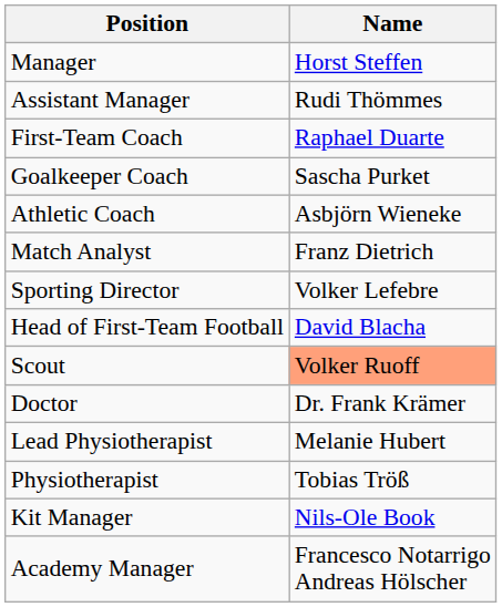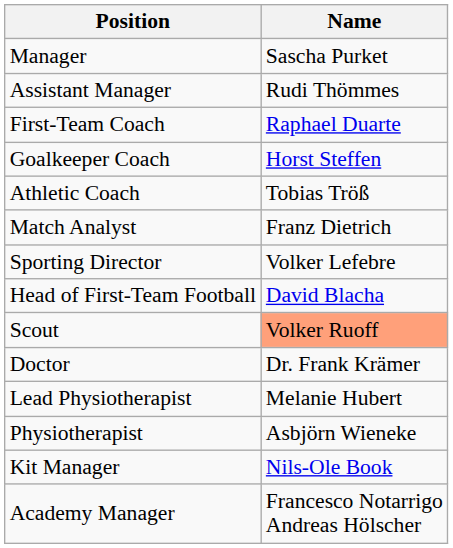 <table class="wikitable" style="text-align: left">
 <tr>
 <th>Position</th>
 <th>Name</th>
 </tr>
 <tr>
 <td>Manager</td>
-<td> <a href='#'>Horst Steffen</a></td>
+<td> Sascha Purket</td>
 </tr>
 <tr>
 <td>Assistant Manager</td>
 <td> Rudi Thömmes</td>
 </tr>
 <tr>
 <td>First-Team Coach</td>
 <td> <a href='#'>Raphael Duarte</a></td>
 </tr>
 <tr>
 <td>Goalkeeper Coach</td>
-<td> Sascha Purket</td>
+<td> <a href='#'>Horst Steffen</a></td>
 </tr>
 <tr>
 <td>Athletic Coach</td>
-<td> Asbjörn Wieneke</td>
+<td> Tobias Tröß</td>
 </tr>
 <tr>
 <td>Match Analyst</td>
 <td> Franz Dietrich</td>
 </tr>
 <tr>
 <td>Sporting Director</td>
 <td> Volker Lefebre</td>
 </tr>
 <tr>
 <td>Head of First-Team Football</td>
 <td> <a href='#'>David Blacha</a></td>
 </tr>
 <tr>
 <td>Scout</td>
 <td style="background: lightsalmon;"> Volker Ruoff</td>
 </tr>
 <tr>
 <td>Doctor</td>
 <td> Dr. Frank Krämer</td>
 </tr>
 <tr>
 <td>Lead Physiotherapist</td>
 <td> Melanie Hubert</td>
 </tr>
 <tr>
 <td>Physiotherapist</td>
-<td> Tobias Tröß</td>
+<td> Asbjörn Wieneke</td>
 </tr>
 <tr>
 <td>Kit Manager</td>
 <td> <a href='#'>Nils-Ole Book</a></td>
 </tr>
 <tr>
 <td>Academy Manager</td>
 <td> Francesco Notarrigo <br>  Andreas Hölscher</td>
 </tr>
 </table>
